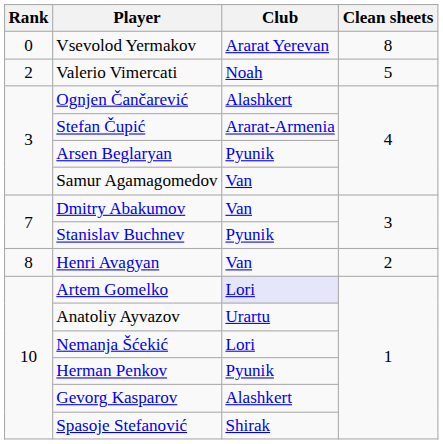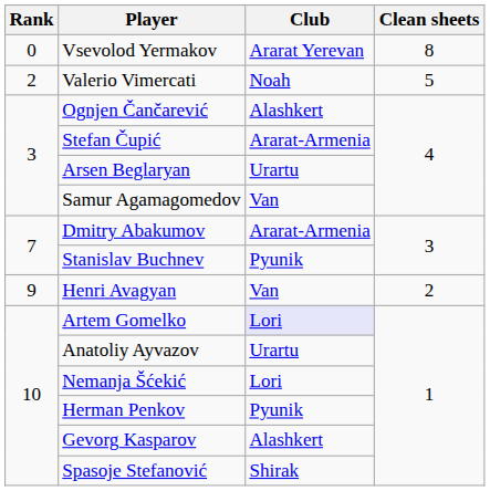 <table class="wikitable" style="text-align:center">
 <tr>
 <th>Rank</th>
 <th>Player</th>
 <th>Club</th>
 <th>Clean sheets</th>
 </tr>
 <tr>
 <td rowspan=1>0</td>
 <td align="left"> Vsevolod Yermakov</td>
 <td align="left"><a href='#'>Ararat Yerevan</a></td>
 <td rowspan=1>8</td>
 </tr>
 <tr>
 <td rowspan=1>2</td>
 <td align="left"> Valerio Vimercati</td>
 <td align="left"><a href='#'>Noah</a></td>
 <td rowspan=1>5</td>
 </tr>
 <tr>
 <td rowspan=4>3</td>
 <td align="left"> <a href='#'>Ognjen Čančarević</a></td>
 <td align="left"><a href='#'>Alashkert</a></td>
 <td rowspan=4>4</td>
 </tr>
 <tr>
 <td align="left"> <a href='#'>Stefan Čupić</a></td>
 <td align="left"><a href='#'>Ararat-Armenia</a></td>
 </tr>
 <tr>
 <td align="left"> <a href='#'>Arsen Beglaryan</a></td>
-<td align="left"><a href='#'>Pyunik</a></td>
+<td align="left"><a href='#'>Urartu</a></td>
 </tr>
 <tr>
 <td align="left"> Samur Agamagomedov</td>
 <td align="left"><a href='#'>Van</a></td>
 </tr>
 <tr>
 <td rowspan=2>7</td>
 <td align="left"> <a href='#'>Dmitry Abakumov</a></td>
-<td align="left"><a href='#'>Van</a></td>
+<td align="left"><a href='#'>Ararat-Armenia</a></td>
 <td rowspan=2>3</td>
 </tr>
 <tr>
 <td align="left"> <a href='#'>Stanislav Buchnev</a></td>
 <td align="left"><a href='#'>Pyunik</a></td>
 </tr>
 <tr>
-<td rowspan=1>8</td>
+<td rowspan=1>9</td>
 <td align="left"> <a href='#'>Henri Avagyan</a></td>
 <td align="left"><a href='#'>Van</a></td>
 <td rowspan=1>2</td>
 </tr>
 <tr>
 <td rowspan=6>10</td>
 <td align="left"> <a href='#'>Artem Gomelko</a></td>
 <td align="left" style="background: lavender;"><a href='#'>Lori</a></td>
 <td rowspan=6>1</td>
 </tr>
 <tr>
 <td align="left"> Anatoliy Ayvazov</td>
 <td align="left"><a href='#'>Urartu</a></td>
 </tr>
 <tr>
 <td align="left"> <a href='#'>Nemanja Šćekić</a></td>
 <td align="left"><a href='#'>Lori</a></td>
 </tr>
 <tr>
 <td align="left"> <a href='#'>Herman Penkov</a></td>
 <td align="left"><a href='#'>Pyunik</a></td>
 </tr>
 <tr>
 <td align="left"> <a href='#'>Gevorg Kasparov</a></td>
 <td align="left"><a href='#'>Alashkert</a></td>
 </tr>
 <tr>
 <td align="left"> <a href='#'>Spasoje Stefanović</a></td>
 <td align="left"><a href='#'>Shirak</a></td>
 </tr>
 </table>
